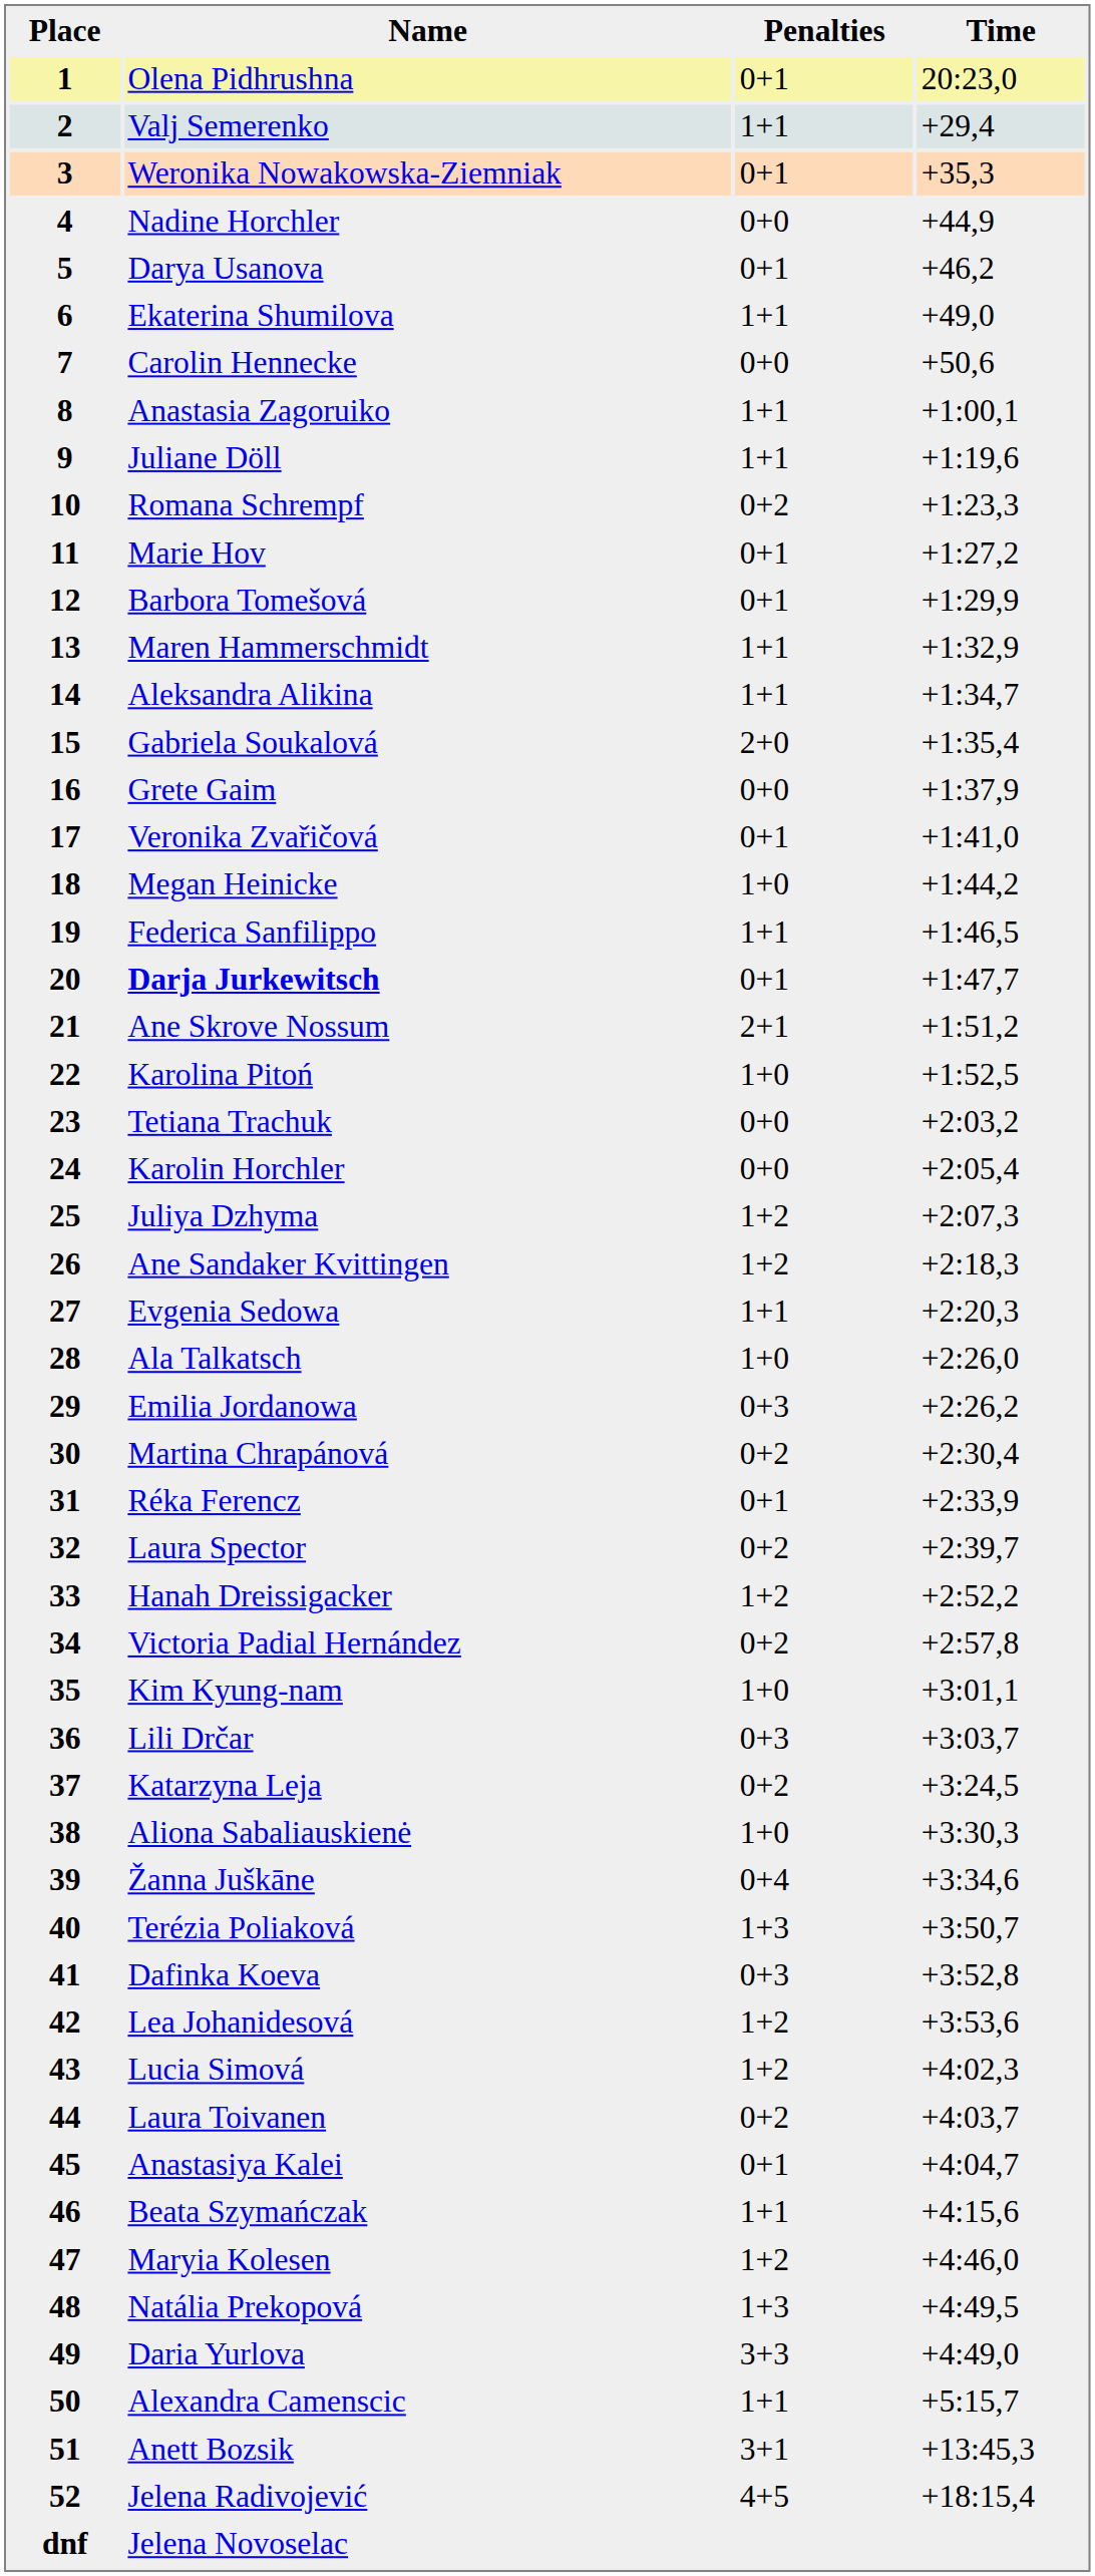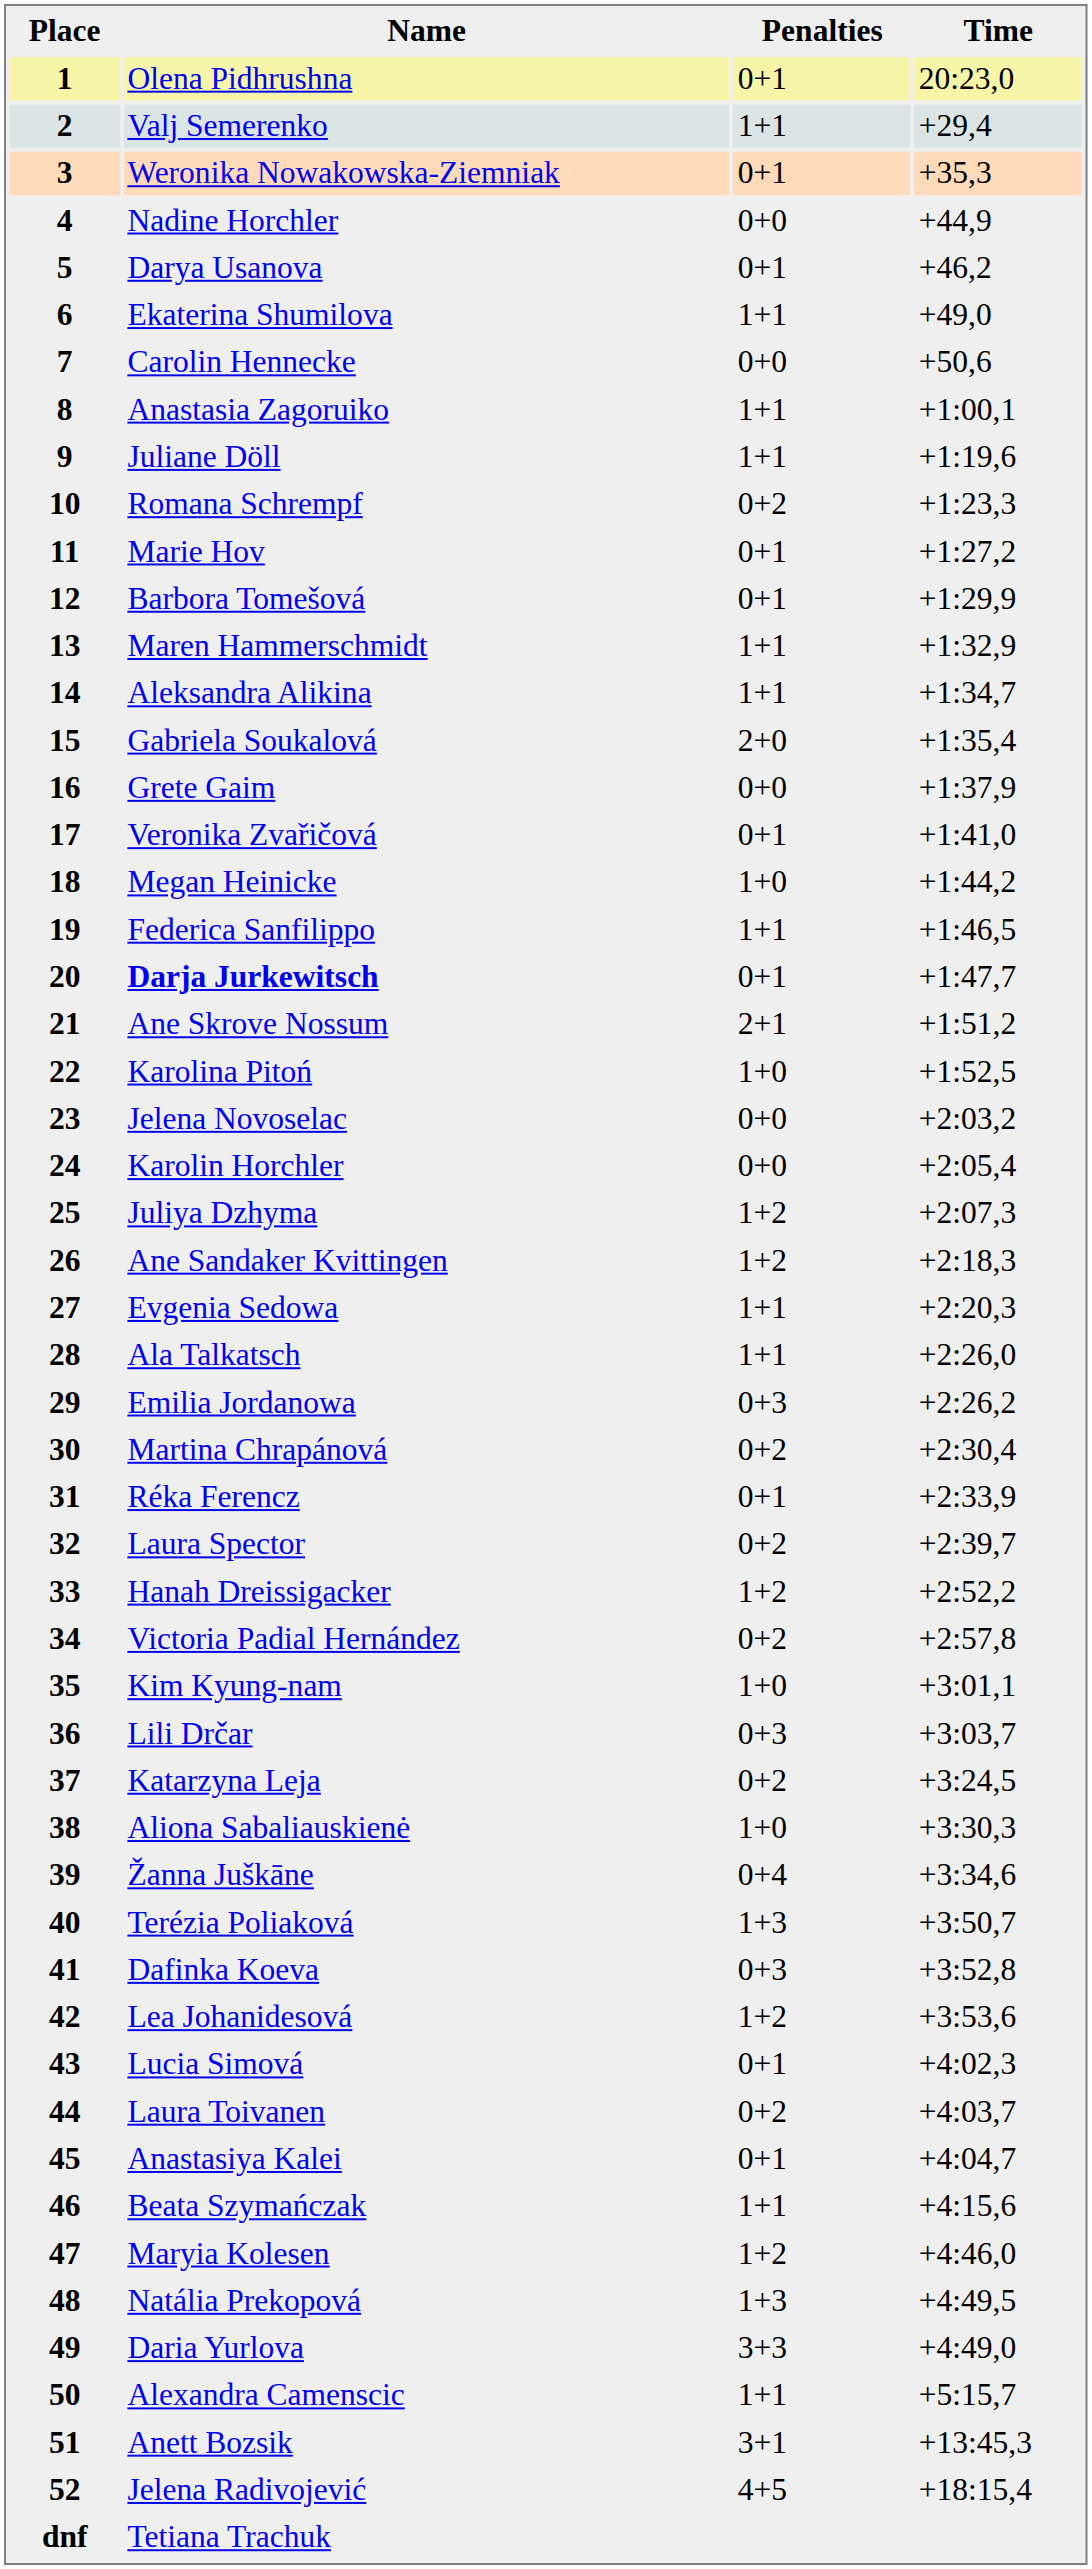 <table style="border-style:solid; border-width:1px; border-color:#808080; background-color:#EFEFEF;" cellspacing="2" cellpadding="2" width="550">
 <tr bgcolor="#EFEFEF">
 <th>Place</th>
 <th>Name</th>
 <th>Penalties</th>
 <th>Time</th>
 </tr>
 <tr bgcolor="#F7F6A8">
 <th>1</th>
 <td> <a href='#'>Olena Pidhrushna</a></td>
 <td>0+1</td>
 <td>20:23,0</td>
 </tr>
 <tr valign="top" bgcolor="#DCE5E5">
 <th>2</th>
 <td> <a href='#'>Valj Semerenko</a></td>
 <td>1+1</td>
 <td>+29,4</td>
 </tr>
 <tr valign="top" bgcolor="#FFDAB9">
 <th>3</th>
 <td> <a href='#'>Weronika Nowakowska-Ziemniak</a></td>
 <td>0+1</td>
 <td>+35,3</td>
 </tr>
 <tr>
 <th>4</th>
 <td> <a href='#'>Nadine Horchler</a></td>
 <td>0+0</td>
 <td>+44,9</td>
 </tr>
 <tr>
 <th>5</th>
 <td> <a href='#'>Darya Usanova</a></td>
 <td>0+1</td>
 <td>+46,2</td>
 </tr>
 <tr>
 <th>6</th>
 <td> <a href='#'>Ekaterina Shumilova</a></td>
 <td>1+1</td>
 <td>+49,0</td>
 </tr>
 <tr>
 <th>7</th>
 <td> <a href='#'>Carolin Hennecke</a></td>
 <td>0+0</td>
 <td>+50,6</td>
 </tr>
 <tr>
 <th>8</th>
 <td> <a href='#'>Anastasia Zagoruiko</a></td>
 <td>1+1</td>
 <td>+1:00,1</td>
 </tr>
 <tr>
 <th>9</th>
 <td> <a href='#'>Juliane Döll</a></td>
 <td>1+1</td>
 <td>+1:19,6</td>
 </tr>
 <tr>
 <th>10</th>
 <td> <a href='#'>Romana Schrempf</a></td>
 <td>0+2</td>
 <td>+1:23,3</td>
 </tr>
 <tr>
 <th>11</th>
 <td> <a href='#'>Marie Hov</a></td>
 <td>0+1</td>
 <td>+1:27,2</td>
 </tr>
 <tr>
 <th>12</th>
 <td> <a href='#'>Barbora Tomešová</a></td>
 <td>0+1</td>
 <td>+1:29,9</td>
 </tr>
 <tr>
 <th>13</th>
 <td> <a href='#'>Maren Hammerschmidt</a></td>
 <td>1+1</td>
 <td>+1:32,9</td>
 </tr>
 <tr>
 <th>14</th>
 <td> <a href='#'>Aleksandra Alikina</a></td>
 <td>1+1</td>
 <td>+1:34,7</td>
 </tr>
 <tr>
 <th>15</th>
 <td> <a href='#'>Gabriela Soukalová</a></td>
 <td>2+0</td>
 <td>+1:35,4</td>
 </tr>
 <tr>
 <th>16</th>
 <td> <a href='#'>Grete Gaim</a></td>
 <td>0+0</td>
 <td>+1:37,9</td>
 </tr>
 <tr>
 <th>17</th>
 <td> <a href='#'>Veronika Zvařičová</a></td>
 <td>0+1</td>
 <td>+1:41,0</td>
 </tr>
 <tr>
 <th>18</th>
 <td> <a href='#'>Megan Heinicke</a></td>
 <td>1+0</td>
 <td>+1:44,2</td>
 </tr>
 <tr>
 <th>19</th>
 <td> <a href='#'>Federica Sanfilippo</a></td>
 <td>1+1</td>
 <td>+1:46,5</td>
 </tr>
 <tr>
 <th>20</th>
 <td><strong> <a href='#'>Darja Jurkewitsch</a></strong></td>
 <td>0+1</td>
 <td>+1:47,7</td>
 </tr>
 <tr>
 <th>21</th>
 <td> <a href='#'>Ane Skrove Nossum</a></td>
 <td>2+1</td>
 <td>+1:51,2</td>
 </tr>
 <tr>
 <th>22</th>
 <td> <a href='#'>Karolina Pitoń</a></td>
 <td>1+0</td>
 <td>+1:52,5</td>
 </tr>
 <tr>
 <th>23</th>
-<td> <a href='#'>Tetiana Trachuk</a></td>
+<td> <a href='#'>Jelena Novoselac</a></td>
 <td>0+0</td>
 <td>+2:03,2</td>
 </tr>
 <tr>
 <th>24</th>
 <td> <a href='#'>Karolin Horchler</a></td>
 <td>0+0</td>
 <td>+2:05,4</td>
 </tr>
 <tr>
 <th>25</th>
 <td> <a href='#'>Juliya Dzhyma</a></td>
 <td>1+2</td>
 <td>+2:07,3</td>
 </tr>
 <tr>
 <th>26</th>
 <td> <a href='#'>Ane Sandaker Kvittingen</a></td>
 <td>1+2</td>
 <td>+2:18,3</td>
 </tr>
 <tr>
 <th>27</th>
 <td> <a href='#'>Evgenia Sedowa</a></td>
 <td>1+1</td>
 <td>+2:20,3</td>
 </tr>
 <tr>
 <th>28</th>
 <td> <a href='#'>Ala Talkatsch</a></td>
-<td>1+0</td>
+<td>1+1</td>
 <td>+2:26,0</td>
 </tr>
 <tr>
 <th>29</th>
 <td> <a href='#'>Emilia Jordanowa</a></td>
 <td>0+3</td>
 <td>+2:26,2</td>
 </tr>
 <tr>
 <th>30</th>
 <td> <a href='#'>Martina Chrapánová</a></td>
 <td>0+2</td>
 <td>+2:30,4</td>
 </tr>
 <tr>
 <th>31</th>
 <td> <a href='#'>Réka Ferencz</a></td>
 <td>0+1</td>
 <td>+2:33,9</td>
 </tr>
 <tr>
 <th>32</th>
 <td> <a href='#'>Laura Spector</a></td>
 <td>0+2</td>
 <td>+2:39,7</td>
 </tr>
 <tr>
 <th>33</th>
 <td> <a href='#'>Hanah Dreissigacker</a></td>
 <td>1+2</td>
 <td>+2:52,2</td>
 </tr>
 <tr>
 <th>34</th>
 <td> <a href='#'>Victoria Padial Hernández</a></td>
 <td>0+2</td>
 <td>+2:57,8</td>
 </tr>
 <tr>
 <th>35</th>
 <td> <a href='#'>Kim Kyung-nam</a></td>
 <td>1+0</td>
 <td>+3:01,1</td>
 </tr>
 <tr>
 <th>36</th>
 <td> <a href='#'>Lili Drčar</a></td>
 <td>0+3</td>
 <td>+3:03,7</td>
 </tr>
 <tr>
 <th>37</th>
 <td> <a href='#'>Katarzyna Leja</a></td>
 <td>0+2</td>
 <td>+3:24,5</td>
 </tr>
 <tr>
 <th>38</th>
 <td> <a href='#'>Aliona Sabaliauskienė</a></td>
 <td>1+0</td>
 <td>+3:30,3</td>
 </tr>
 <tr>
 <th>39</th>
 <td> <a href='#'>Žanna Juškāne</a></td>
 <td>0+4</td>
 <td>+3:34,6</td>
 </tr>
 <tr>
 <th>40</th>
 <td> <a href='#'>Terézia Poliaková</a></td>
 <td>1+3</td>
 <td>+3:50,7</td>
 </tr>
 <tr>
 <th>41</th>
 <td> <a href='#'>Dafinka Koeva</a></td>
 <td>0+3</td>
 <td>+3:52,8</td>
 </tr>
 <tr>
 <th>42</th>
 <td> <a href='#'>Lea Johanidesová</a></td>
 <td>1+2</td>
 <td>+3:53,6</td>
 </tr>
 <tr>
 <th>43</th>
 <td> <a href='#'>Lucia Simová</a></td>
-<td>1+2</td>
+<td>0+1</td>
 <td>+4:02,3</td>
 </tr>
 <tr>
 <th>44</th>
 <td> <a href='#'>Laura Toivanen</a></td>
 <td>0+2</td>
 <td>+4:03,7</td>
 </tr>
 <tr>
 <th>45</th>
 <td> <a href='#'>Anastasiya Kalei</a></td>
 <td>0+1</td>
 <td>+4:04,7</td>
 </tr>
 <tr>
 <th>46</th>
 <td> <a href='#'>Beata Szymańczak</a></td>
 <td>1+1</td>
 <td>+4:15,6</td>
 </tr>
 <tr>
 <th>47</th>
 <td> <a href='#'>Maryia Kolesen</a></td>
 <td>1+2</td>
 <td>+4:46,0</td>
 </tr>
 <tr>
 <th>48</th>
 <td> <a href='#'>Natália Prekopová</a></td>
 <td>1+3</td>
 <td>+4:49,5</td>
 </tr>
 <tr>
 <th>49</th>
 <td> <a href='#'>Daria Yurlova</a></td>
 <td>3+3</td>
 <td>+4:49,0</td>
 </tr>
 <tr>
 <th>50</th>
 <td> <a href='#'>Alexandra Camenscic</a></td>
 <td>1+1</td>
 <td>+5:15,7</td>
 </tr>
 <tr>
 <th>51</th>
 <td> <a href='#'>Anett Bozsik</a></td>
 <td>3+1</td>
 <td>+13:45,3</td>
 </tr>
 <tr>
 <th>52</th>
 <td> <a href='#'>Jelena Radivojević</a></td>
 <td>4+5</td>
 <td>+18:15,4</td>
 </tr>
 <tr>
 <th>dnf</th>
-<td> <a href='#'>Jelena Novoselac</a></td>
+<td> <a href='#'>Tetiana Trachuk</a></td>
 <td></td>
 <td></td>
 </tr>
 </table>
